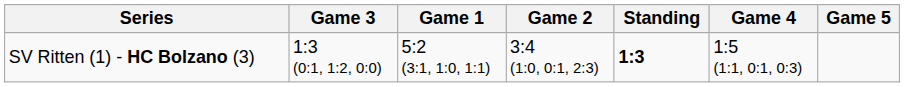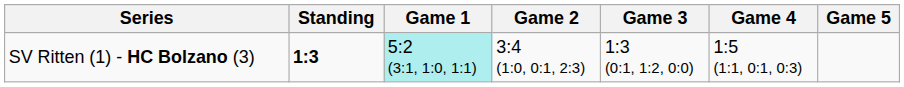 <table class="wikitable" width="800px">
 <tr style="background-color:#c0c0c0;">
 <th>Series</th>
-<th>Game 3</th>
+<th>Standing</th>
 <th>Game 1</th>
 <th>Game 2</th>
-<th>Standing</th>
+<th>Game 3</th>
 <th>Game 4</th>
 <th>Game 5</th>
 </tr>
 <tr>
 <td>SV Ritten (1) - <strong>HC Bolzano</strong> (3)</td>
+<td><strong>1:3</strong></td>
+<td style="background: paleturquoise;">5:2<br><small>(3:1, 1:0, 1:1)</small></td>
+<td>3:4<br><small>(1:0, 0:1, 2:3)</small></td>
 <td>1:3<br><small>(0:1, 1:2, 0:0)</small></td>
-<td>5:2<br><small>(3:1, 1:0, 1:1)</small></td>
-<td>3:4<br><small>(1:0, 0:1, 2:3)</small></td>
-<td><strong>1:3</strong></td>
 <td>1:5<br><small>(1:1, 0:1, 0:3)</small></td>
 <td></td>
 </tr>
 </table>
